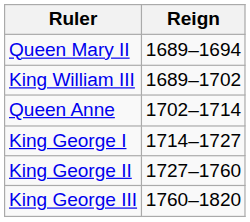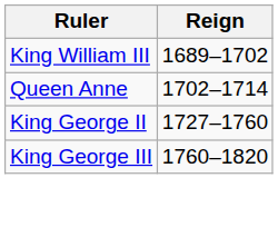 <table class="wikitable">
 <tr>
 <th>Ruler</th>
 <th>Reign</th>
-</tr>
-<tr>
-<td><a href='#'>Queen Mary II</a></td>
-<td>1689–1694</td>
 </tr>
 <tr>
 <td><a href='#'>King William III</a></td>
 <td>1689–1702</td>
 </tr>
 <tr>
 <td><a href='#'>Queen Anne</a></td>
 <td>1702–1714</td>
 </tr>
 <tr>
-<td><a href='#'>King George I</a></td>
-<td>1714–1727</td>
-</tr>
-<tr>
 <td><a href='#'>King George II</a></td>
 <td>1727–1760</td>
 </tr>
 <tr>
 <td><a href='#'>King George III</a></td>
 <td>1760–1820</td>
 </tr>
 </table>
